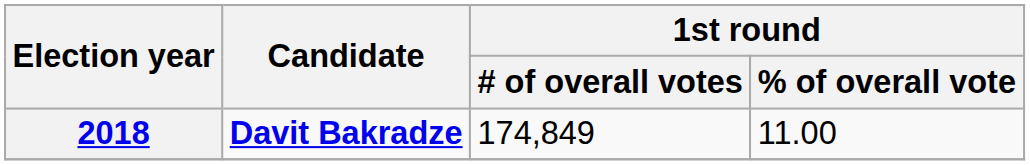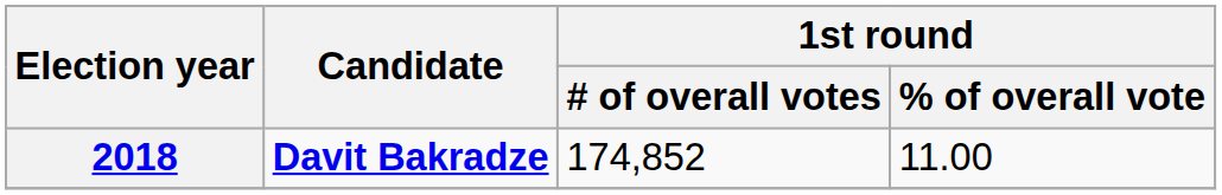 <table class=wikitable>
 <tr>
 <th rowspan=2>Election year</th>
 <th rowspan=2>Candidate</th>
 <th colspan=2>1st round</th>
 </tr>
 <tr>
 <th># of overall votes</th>
 <th>% of overall vote</th>
 </tr>
 <tr>
 <th><a href='#'>2018</a></th>
 <td><strong><a href='#'>Davit Bakradze</a></strong></td>
-<td>174,849</td>
+<td>174,852</td>
 <td>11.00</td>
 </tr>
 <tr>
 </tr>
 </table>
